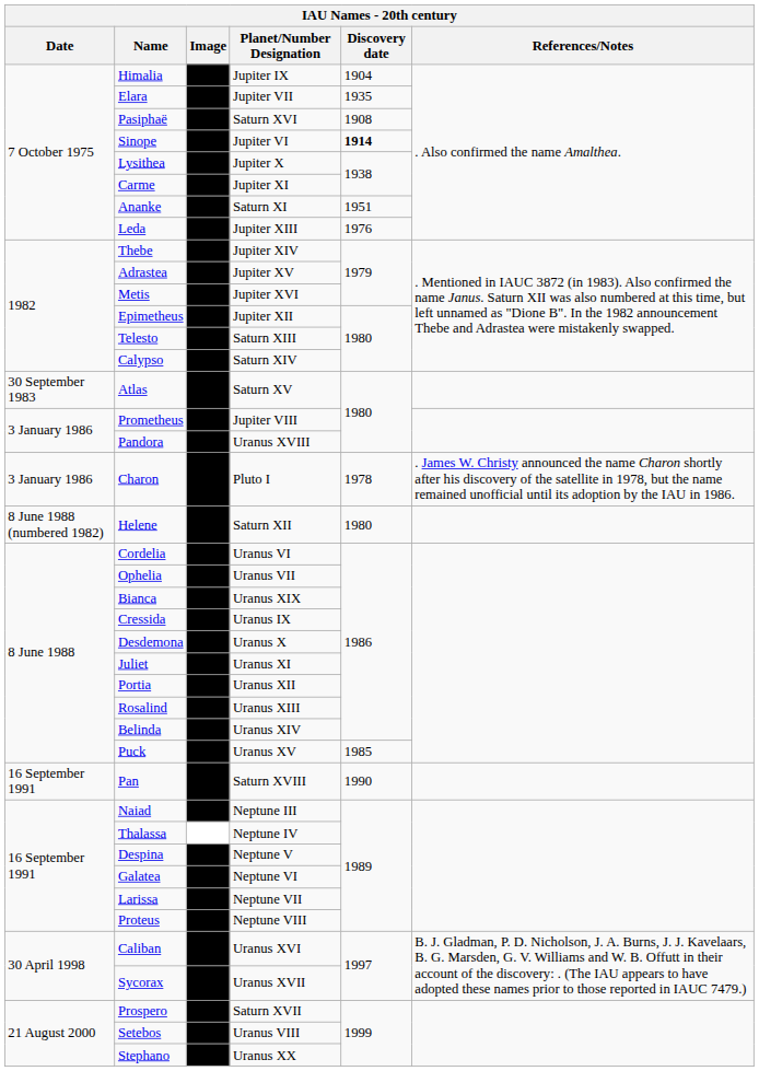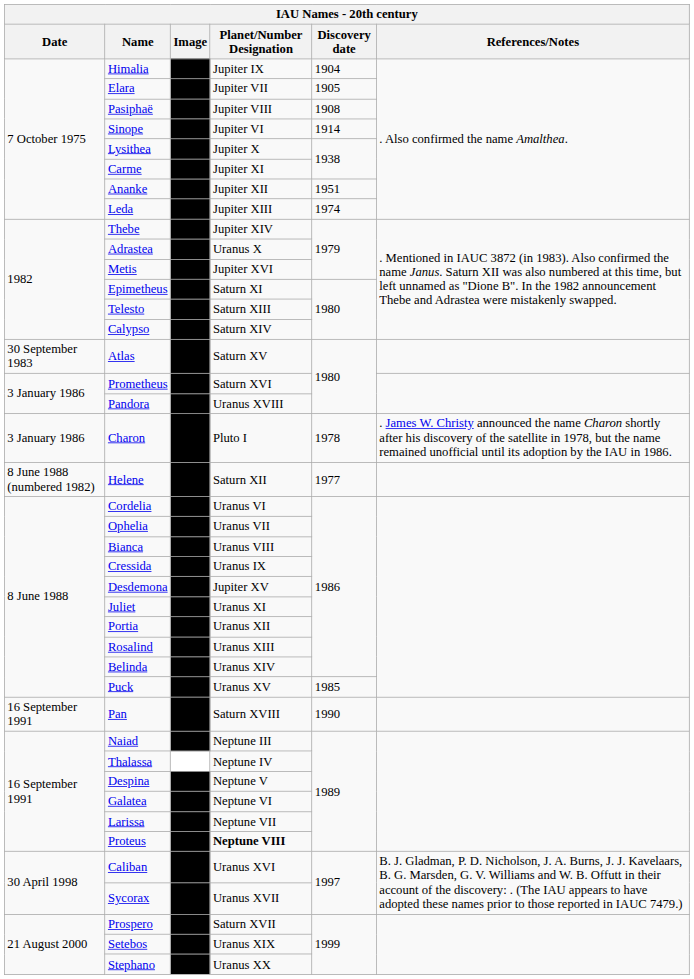 <table class="wikitable">
 <tr>
 <th colspan="7">IAU Names - 20th century</th>
 </tr>
 <tr>
 <th style="width: 120px;">Date</th>
 <th>Name</th>
 <th>Image</th>
 <th>Planet/Number Designation</th>
 <th>Discovery date</th>
 <th>References/Notes</th>
 </tr>
 <tr>
 <td rowspan="8">7 October 1975</td>
 <td><a href='#'>Himalia</a></td>
 <td style="background: Black;"></td>
 <td>Jupiter IX</td>
 <td>1904</td>
 <td rowspan="8">. Also confirmed the name <em>Amalthea</em>.</td>
 </tr>
 <tr>
 <td><a href='#'>Elara</a></td>
 <td style="background: Black;"></td>
 <td>Jupiter VII</td>
-<td>1935</td>
+<td>1905</td>
 </tr>
 <tr>
 <td><a href='#'>Pasiphaë</a></td>
 <td style="background: Black;"></td>
-<td>Saturn XVI</td>
+<td>Jupiter VIII</td>
 <td>1908</td>
 </tr>
 <tr>
 <td><a href='#'>Sinope</a></td>
 <td style="background: Black;"></td>
 <td>Jupiter VI</td>
-<td><strong>1914</strong></td>
+<td>1914</td>
 </tr>
 <tr>
 <td><a href='#'>Lysithea</a></td>
 <td style="background: Black;"></td>
 <td>Jupiter X</td>
 <td rowspan="2">1938</td>
 </tr>
 <tr>
 <td><a href='#'>Carme</a></td>
 <td style="background: Black;"></td>
 <td>Jupiter XI</td>
 </tr>
 <tr>
 <td><a href='#'>Ananke</a></td>
 <td style="background: Black;"></td>
-<td>Saturn XI</td>
+<td>Jupiter XII</td>
 <td>1951</td>
 </tr>
 <tr>
 <td><a href='#'>Leda</a></td>
 <td style="background: Black;"></td>
 <td>Jupiter XIII</td>
-<td>1976</td>
+<td>1974</td>
 </tr>
 <tr>
 <td rowspan="6">1982</td>
 <td><a href='#'>Thebe</a></td>
 <td style="background: Black;"></td>
 <td>Jupiter XIV</td>
 <td rowspan="3">1979</td>
 <td rowspan="6">. Mentioned in IAUC 3872 (in 1983). Also confirmed the name <em>Janus</em>. Saturn XII was also numbered at this time, but left unnamed as "Dione B". In the 1982 announcement Thebe and Adrastea were mistakenly swapped.</td>
 </tr>
 <tr>
 <td><a href='#'>Adrastea</a></td>
 <td style="background: Black;"></td>
-<td>Jupiter XV</td>
+<td>Uranus X</td>
 </tr>
 <tr>
 <td><a href='#'>Metis</a></td>
 <td style="background: Black;"></td>
 <td>Jupiter XVI</td>
 </tr>
 <tr>
 <td><a href='#'>Epimetheus</a></td>
 <td style="background: Black;"></td>
-<td>Jupiter XII</td>
+<td>Saturn XI</td>
 <td rowspan="3">1980</td>
 </tr>
 <tr>
 <td><a href='#'>Telesto</a></td>
 <td style="background: Black;"></td>
 <td>Saturn XIII</td>
 </tr>
 <tr>
 <td><a href='#'>Calypso</a></td>
 <td style="background: Black;"></td>
 <td>Saturn XIV</td>
 </tr>
 <tr>
 <td>30 September 1983</td>
 <td><a href='#'>Atlas</a></td>
 <td style="background: Black;"></td>
 <td>Saturn XV</td>
 <td rowspan="3">1980</td>
 <td></td>
 </tr>
 <tr>
 <td rowspan="2">3 January 1986</td>
 <td><a href='#'>Prometheus</a></td>
 <td style="background: Black;"></td>
-<td>Jupiter VIII</td>
+<td>Saturn XVI</td>
 <td rowspan="2"></td>
 </tr>
 <tr>
 <td><a href='#'>Pandora</a></td>
 <td style="background: Black;"></td>
 <td>Uranus XVIII</td>
 </tr>
 <tr>
 <td>3 January 1986</td>
 <td><a href='#'>Charon</a></td>
 <td style="background: Black;"></td>
 <td>Pluto I</td>
 <td>1978</td>
 <td>. <a href='#'>James W. Christy</a> announced the name <em>Charon</em> shortly after his discovery of the satellite in 1978, but the name remained unofficial until its adoption by the IAU in 1986.</td>
 </tr>
 <tr>
 <td>8 June 1988<br>(numbered 1982)</td>
 <td><a href='#'>Helene</a></td>
 <td style="background: Black;"></td>
 <td>Saturn XII</td>
-<td>1980</td>
+<td>1977</td>
 <td></td>
 </tr>
 <tr>
 <td rowspan="10">8 June 1988</td>
 <td><a href='#'>Cordelia</a></td>
 <td style="background: Black;"></td>
 <td>Uranus VI</td>
 <td rowspan="9">1986</td>
 <td rowspan="10"></td>
 </tr>
 <tr>
 <td><a href='#'>Ophelia</a></td>
 <td style="background: Black;"></td>
 <td>Uranus VII</td>
 </tr>
 <tr>
 <td><a href='#'>Bianca</a></td>
 <td style="background: Black;"></td>
-<td>Uranus XIX</td>
+<td>Uranus VIII</td>
 </tr>
 <tr>
 <td><a href='#'>Cressida</a></td>
 <td style="background: Black;"></td>
 <td>Uranus IX</td>
 </tr>
 <tr>
 <td><a href='#'>Desdemona</a></td>
 <td style="background: Black;"></td>
-<td>Uranus X</td>
+<td>Jupiter XV</td>
 </tr>
 <tr>
 <td><a href='#'>Juliet</a></td>
 <td style="background: Black;"></td>
 <td>Uranus XI</td>
 </tr>
 <tr>
 <td><a href='#'>Portia</a></td>
 <td style="background: Black;"></td>
 <td>Uranus XII</td>
 </tr>
 <tr>
 <td><a href='#'>Rosalind</a></td>
 <td style="background: Black;"></td>
 <td>Uranus XIII</td>
 </tr>
 <tr>
 <td><a href='#'>Belinda</a></td>
 <td style="background: Black;"></td>
 <td>Uranus XIV</td>
 </tr>
 <tr>
 <td><a href='#'>Puck</a></td>
 <td style="background: Black;"></td>
 <td>Uranus XV</td>
 <td>1985</td>
 </tr>
 <tr>
 <td>16 September 1991</td>
 <td><a href='#'>Pan</a></td>
 <td style="background: Black;"></td>
 <td>Saturn XVIII</td>
 <td>1990</td>
 <td></td>
 </tr>
 <tr>
 <td rowspan="6">16 September 1991</td>
 <td><a href='#'>Naiad</a></td>
 <td style="background: Black;"></td>
 <td>Neptune III</td>
 <td rowspan="6">1989</td>
 <td rowspan="6"></td>
 </tr>
 <tr>
 <td><a href='#'>Thalassa</a></td>
 <td style="background: White;"></td>
 <td>Neptune IV</td>
 </tr>
 <tr>
 <td><a href='#'>Despina</a></td>
 <td style="background: Black;"></td>
 <td>Neptune V</td>
 </tr>
 <tr>
 <td><a href='#'>Galatea</a></td>
 <td style="background: Black;"></td>
 <td>Neptune VI</td>
 </tr>
 <tr>
 <td><a href='#'>Larissa</a></td>
 <td style="background: Black;"></td>
 <td>Neptune VII</td>
 </tr>
 <tr>
 <td><a href='#'>Proteus</a></td>
 <td style="background: Black;"></td>
-<td>Neptune VIII</td>
+<td><strong>Neptune VIII</strong></td>
 </tr>
 <tr>
 <td rowspan="2">30 April 1998</td>
 <td><a href='#'>Caliban</a></td>
 <td style="background: Black;"></td>
 <td>Uranus XVI</td>
 <td rowspan="2">1997</td>
 <td rowspan="2">B. J. Gladman, P. D. Nicholson, J. A. Burns, J. J. Kavelaars, B. G. Marsden, G. V. Williams and W. B. Offutt  in their account of the discovery: .  (The IAU appears to have adopted these names prior to those reported in IAUC 7479.)</td>
 </tr>
 <tr>
 <td><a href='#'>Sycorax</a></td>
 <td style="background: Black;"></td>
 <td>Uranus XVII</td>
 </tr>
 <tr>
 <td rowspan="3">21 August 2000</td>
 <td><a href='#'>Prospero</a></td>
 <td style="background: Black;"></td>
 <td>Saturn XVII</td>
 <td rowspan="3">1999</td>
 <td rowspan="3"></td>
 </tr>
 <tr>
 <td><a href='#'>Setebos</a></td>
 <td style="background: Black;"></td>
-<td>Uranus VIII</td>
+<td>Uranus XIX</td>
 </tr>
 <tr>
 <td><a href='#'>Stephano</a></td>
 <td style="background: Black;"></td>
 <td>Uranus XX</td>
 </tr>
 </table>
